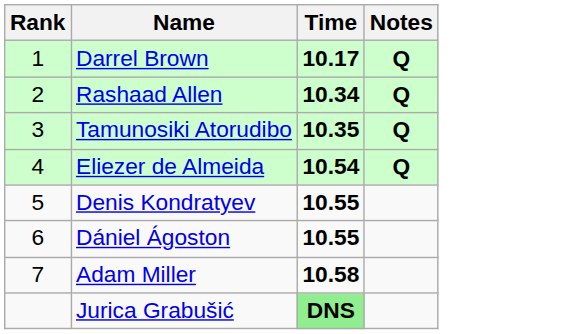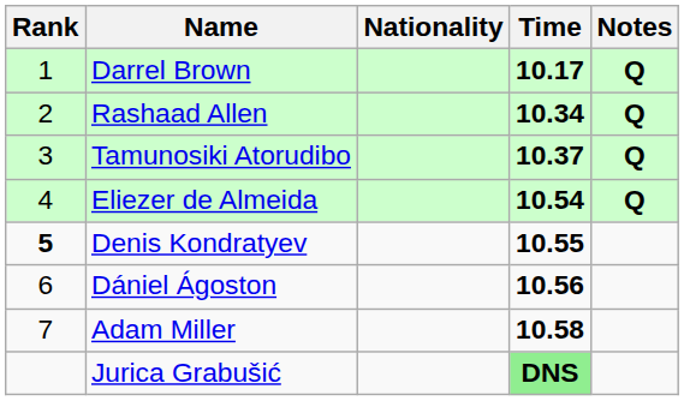 <table class="wikitable sortable" style="text-align:center">
 <tr>
 <th>Rank</th>
 <th>Name</th>
+<th>Nationality</th>
 <th>Time</th>
 <th>Notes</th>
 </tr>
 <tr bgcolor=ccffcc>
 <td>1</td>
 <td align=left><a href='#'>Darrel Brown</a></td>
+<td align=left></td>
 <td><strong>10.17</strong></td>
 <td><strong>Q</strong></td>
 </tr>
 <tr bgcolor=ccffcc>
 <td>2</td>
 <td align=left><a href='#'>Rashaad Allen</a></td>
+<td align=left></td>
 <td><strong>10.34</strong></td>
 <td><strong>Q</strong></td>
 </tr>
 <tr bgcolor=ccffcc>
 <td>3</td>
 <td align=left><a href='#'>Tamunosiki Atorudibo</a></td>
-<td><strong>10.35</strong></td>
+<td align=left></td>
+<td><strong>10.37</strong></td>
 <td><strong>Q</strong></td>
 </tr>
 <tr bgcolor=ccffcc>
 <td>4</td>
 <td align=left><a href='#'>Eliezer de Almeida</a></td>
+<td align=left></td>
 <td><strong>10.54</strong></td>
 <td><strong>Q</strong></td>
 </tr>
 <tr>
-<td>5</td>
+<td><strong>5</strong></td>
 <td align=left><a href='#'>Denis Kondratyev</a></td>
+<td align=left></td>
 <td><strong>10.55</strong></td>
 <td></td>
 </tr>
 <tr>
 <td>6</td>
 <td align=left><a href='#'>Dániel Ágoston</a></td>
-<td><strong>10.55</strong></td>
+<td align=left></td>
+<td><strong>10.56</strong></td>
 <td></td>
 </tr>
 <tr>
 <td>7</td>
 <td align=left><a href='#'>Adam Miller</a></td>
+<td align=left></td>
 <td><strong>10.58</strong></td>
 <td></td>
 </tr>
 <tr>
 <td></td>
 <td align=left><a href='#'>Jurica Grabušić</a></td>
+<td align=left></td>
 <td style="background: lightgreen;"><strong>DNS</strong></td>
 <td></td>
 </tr>
 </table>
